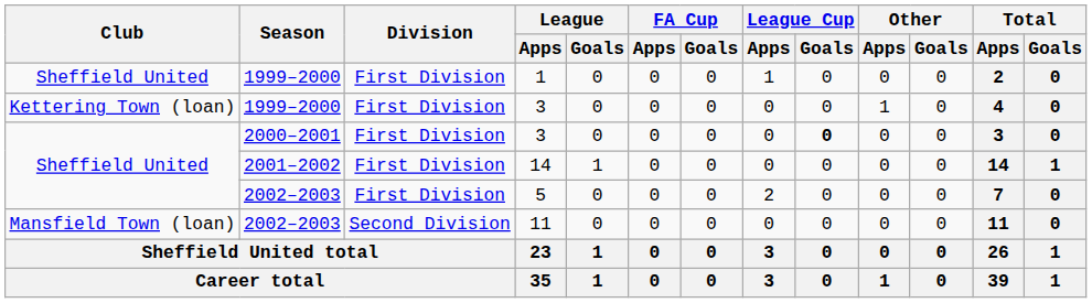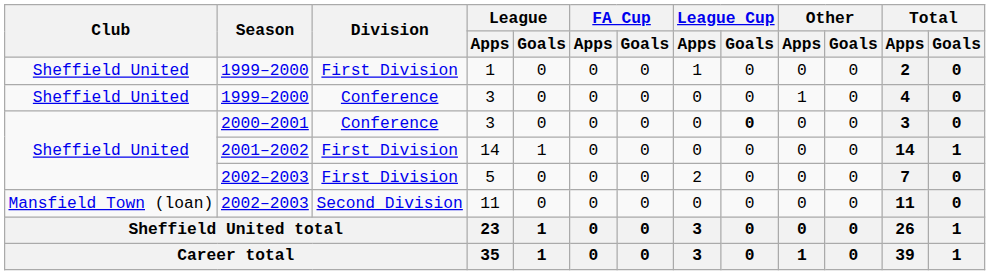 <table class="wikitable" style="text-align: center;">
 <tr>
 <th rowspan="2">Club</th>
 <th rowspan="2">Season</th>
 <th rowspan="2">Division</th>
 <th colspan="2">League</th>
 <th colspan="2"><a href='#'>FA Cup</a></th>
 <th colspan="2"><a href='#'>League Cup</a></th>
 <th colspan="2">Other</th>
 <th colspan="2">Total</th>
 </tr>
 <tr>
 <th>Apps</th>
 <th>Goals</th>
 <th>Apps</th>
 <th>Goals</th>
 <th>Apps</th>
 <th>Goals</th>
 <th>Apps</th>
 <th>Goals</th>
 <th>Apps</th>
 <th>Goals</th>
 </tr>
 <tr>
 <td valign="center"><a href='#'>Sheffield United</a></td>
 <td><a href='#'>1999–2000</a></td>
 <td><a href='#'>First Division</a></td>
 <td>1</td>
 <td>0</td>
 <td>0</td>
 <td>0</td>
 <td>1</td>
 <td>0</td>
 <td>0</td>
 <td>0</td>
 <th>2</th>
 <th>0</th>
 </tr>
 <tr>
-<td valign="center"><a href='#'>Kettering Town</a> (loan)</td>
+<td valign="center"><a href='#'>Sheffield United</a></td>
 <td><a href='#'>1999–2000</a></td>
-<td><a href='#'>First Division</a></td>
+<td><a href='#'>Conference</a></td>
 <td>3</td>
 <td>0</td>
 <td>0</td>
 <td>0</td>
 <td>0</td>
 <td>0</td>
 <td>1</td>
 <td>0</td>
 <th>4</th>
 <th>0</th>
 </tr>
 <tr>
 <td rowspan="3" valign="center"><a href='#'>Sheffield United</a></td>
 <td><a href='#'>2000–2001</a></td>
-<td><a href='#'>First Division</a></td>
+<td><a href='#'>Conference</a></td>
 <td>3</td>
 <td>0</td>
 <td>0</td>
 <td>0</td>
 <td>0</td>
 <td><strong>0</strong></td>
 <td>0</td>
 <td>0</td>
 <th>3</th>
 <th>0</th>
 </tr>
 <tr>
 <td><a href='#'>2001–2002</a></td>
 <td><a href='#'>First Division</a></td>
 <td>14</td>
 <td>1</td>
 <td>0</td>
 <td>0</td>
 <td>0</td>
 <td>0</td>
 <td>0</td>
 <td>0</td>
 <th>14</th>
 <th>1</th>
 </tr>
 <tr>
 <td><a href='#'>2002–2003</a></td>
 <td><a href='#'>First Division</a></td>
 <td>5</td>
 <td>0</td>
 <td>0</td>
 <td>0</td>
 <td>2</td>
 <td>0</td>
 <td>0</td>
 <td>0</td>
 <th>7</th>
 <th>0</th>
 </tr>
 <tr>
 <td valign="center"><a href='#'>Mansfield Town</a> (loan)</td>
 <td><a href='#'>2002–2003</a></td>
 <td><a href='#'>Second Division</a></td>
 <td>11</td>
 <td>0</td>
 <td>0</td>
 <td>0</td>
 <td>0</td>
 <td>0</td>
 <td>0</td>
 <td>0</td>
 <th>11</th>
 <th>0</th>
 </tr>
 <tr>
 <th colspan="3">Sheffield United total</th>
 <th>23</th>
 <th>1</th>
 <th>0</th>
 <th>0</th>
 <th>3</th>
 <th>0</th>
 <th>0</th>
 <th>0</th>
 <th>26</th>
 <th>1</th>
 </tr>
 <tr>
 <th colspan="3">Career total</th>
 <th>35</th>
 <th>1</th>
 <th>0</th>
 <th>0</th>
 <th>3</th>
 <th>0</th>
 <th>1</th>
 <th>0</th>
 <th>39</th>
 <th>1</th>
 </tr>
 </table>
